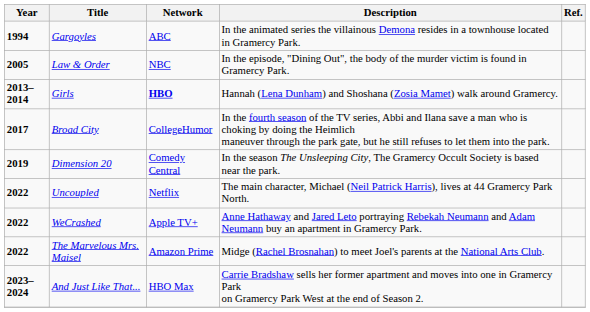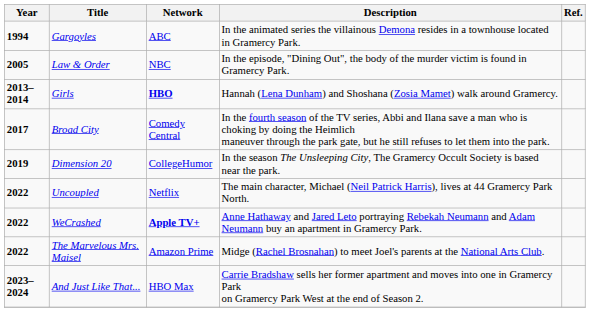 <table class="wikitable">
 <tr>
 <th>Year</th>
 <th>Title</th>
 <th>Network</th>
 <th>Description</th>
 <th class="unsortable">Ref.</th>
 </tr>
 <tr>
 <td><strong>1994</strong></td>
 <td><em><a href='#'>Gargoyles</a></em></td>
 <td><a href='#'>ABC</a></td>
 <td>In the animated series the villainous <a href='#'>Demona</a> resides in a townhouse located in Gramercy Park.</td>
 <td></td>
 </tr>
 <tr>
 <td><strong>2005</strong></td>
 <td><em><a href='#'>Law & Order</a></em></td>
 <td><a href='#'>NBC</a></td>
 <td>In the episode, "Dining Out", the body of the murder victim is found in Gramercy Park.</td>
 <td></td>
 </tr>
 <tr>
 <td><strong>2013–2014</strong></td>
 <td><em><a href='#'>Girls</a></em></td>
 <td><strong><a href='#'>HBO</a></strong></td>
 <td>Hannah (<a href='#'>Lena Dunham</a>) and Shoshana (<a href='#'>Zosia Mamet</a>) walk around Gramercy.</td>
 <td></td>
 </tr>
 <tr>
 <td><strong>2017</strong></td>
 <td><em><a href='#'>Broad City</a></em></td>
-<td><a href='#'>CollegeHumor</a></td>
+<td><a href='#'>Comedy Central</a></td>
 <td>In the <a href='#'>fourth season</a> of the TV series, Abbi and Ilana save a man who is choking by doing the Heimlich <br> maneuver through the park gate, but he still refuses to let them into the park.</td>
 <td></td>
 </tr>
 <tr>
 <td><strong>2019</strong></td>
 <td><em><a href='#'>Dimension 20</a></em></td>
-<td><a href='#'>Comedy Central</a></td>
+<td><a href='#'>CollegeHumor</a></td>
 <td>In the season <em>The Unsleeping City</em>, The Gramercy Occult Society is based near the park.</td>
 <td></td>
 </tr>
 <tr>
 <td><strong>2022</strong></td>
 <td><em><a href='#'>Uncoupled</a></em></td>
 <td><a href='#'>Netflix</a></td>
 <td>The main character, Michael (<a href='#'>Neil Patrick Harris</a>), lives at 44 Gramercy Park North.</td>
 <td></td>
 </tr>
 <tr>
 <td><strong>2022</strong></td>
 <td><em><a href='#'>WeCrashed</a></em></td>
-<td><a href='#'>Apple TV+</a></td>
+<td><strong><a href='#'>Apple TV+</a></strong></td>
 <td><a href='#'>Anne Hathaway</a> and <a href='#'>Jared Leto</a> portraying <a href='#'>Rebekah Neumann</a> and <a href='#'>Adam Neumann</a> buy an apartment in Gramercy Park.</td>
 <td></td>
 </tr>
 <tr>
 <td><strong>2022</strong></td>
 <td><em><a href='#'>The Marvelous Mrs. Maisel</a></em></td>
 <td><a href='#'>Amazon Prime</a></td>
 <td>Midge (<a href='#'>Rachel Brosnahan</a>) to meet Joel's parents at the <a href='#'>National Arts Club</a>.</td>
 <td></td>
 </tr>
 <tr>
 <td><strong>2023–2024</strong></td>
 <td><em><a href='#'>And Just Like That...</a></em></td>
 <td><a href='#'>HBO Max</a></td>
 <td><a href='#'>Carrie Bradshaw</a> sells her former apartment and moves into one in Gramercy Park <br> on Gramercy Park West at the end of Season 2.</td>
 <td></td>
 </tr>
 <tr>
 </tr>
 </table>
